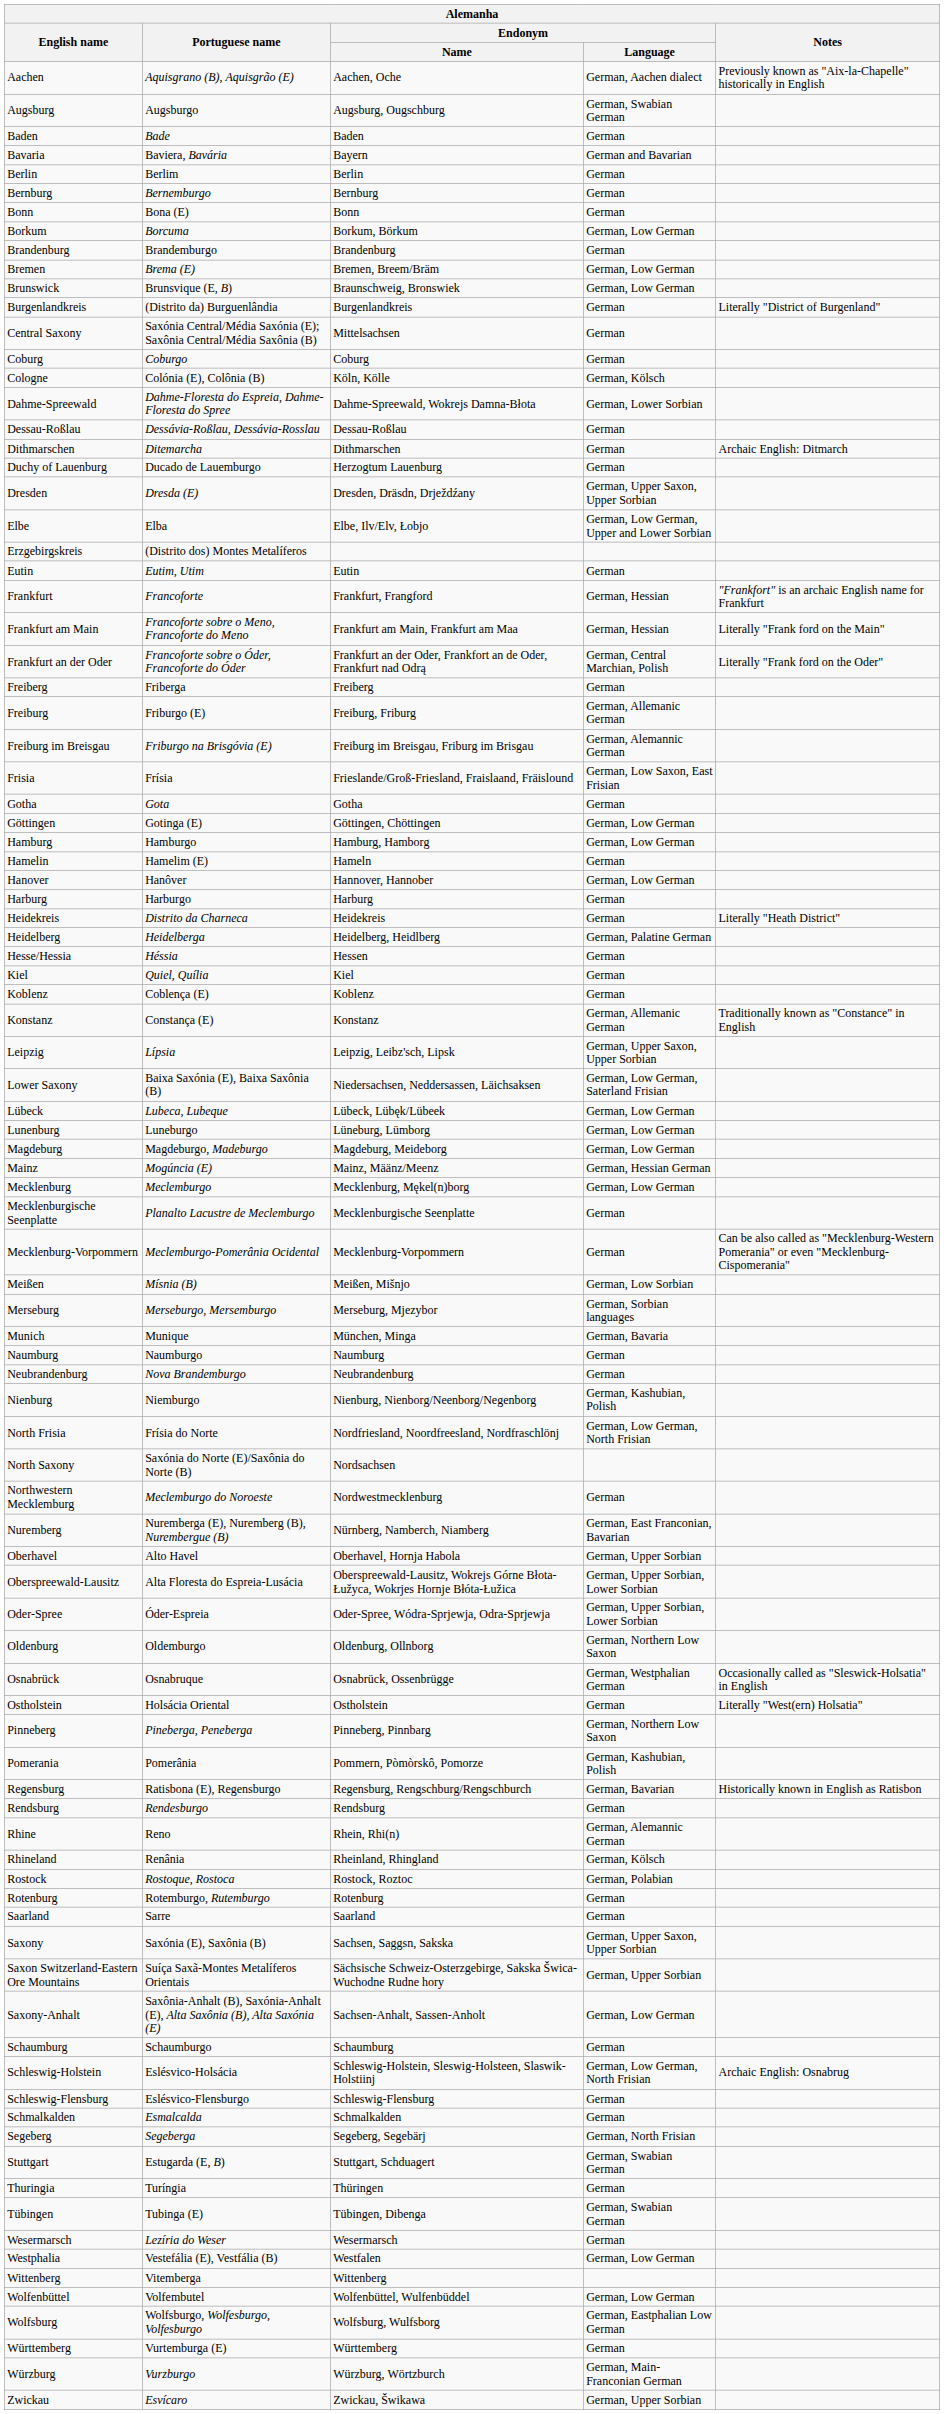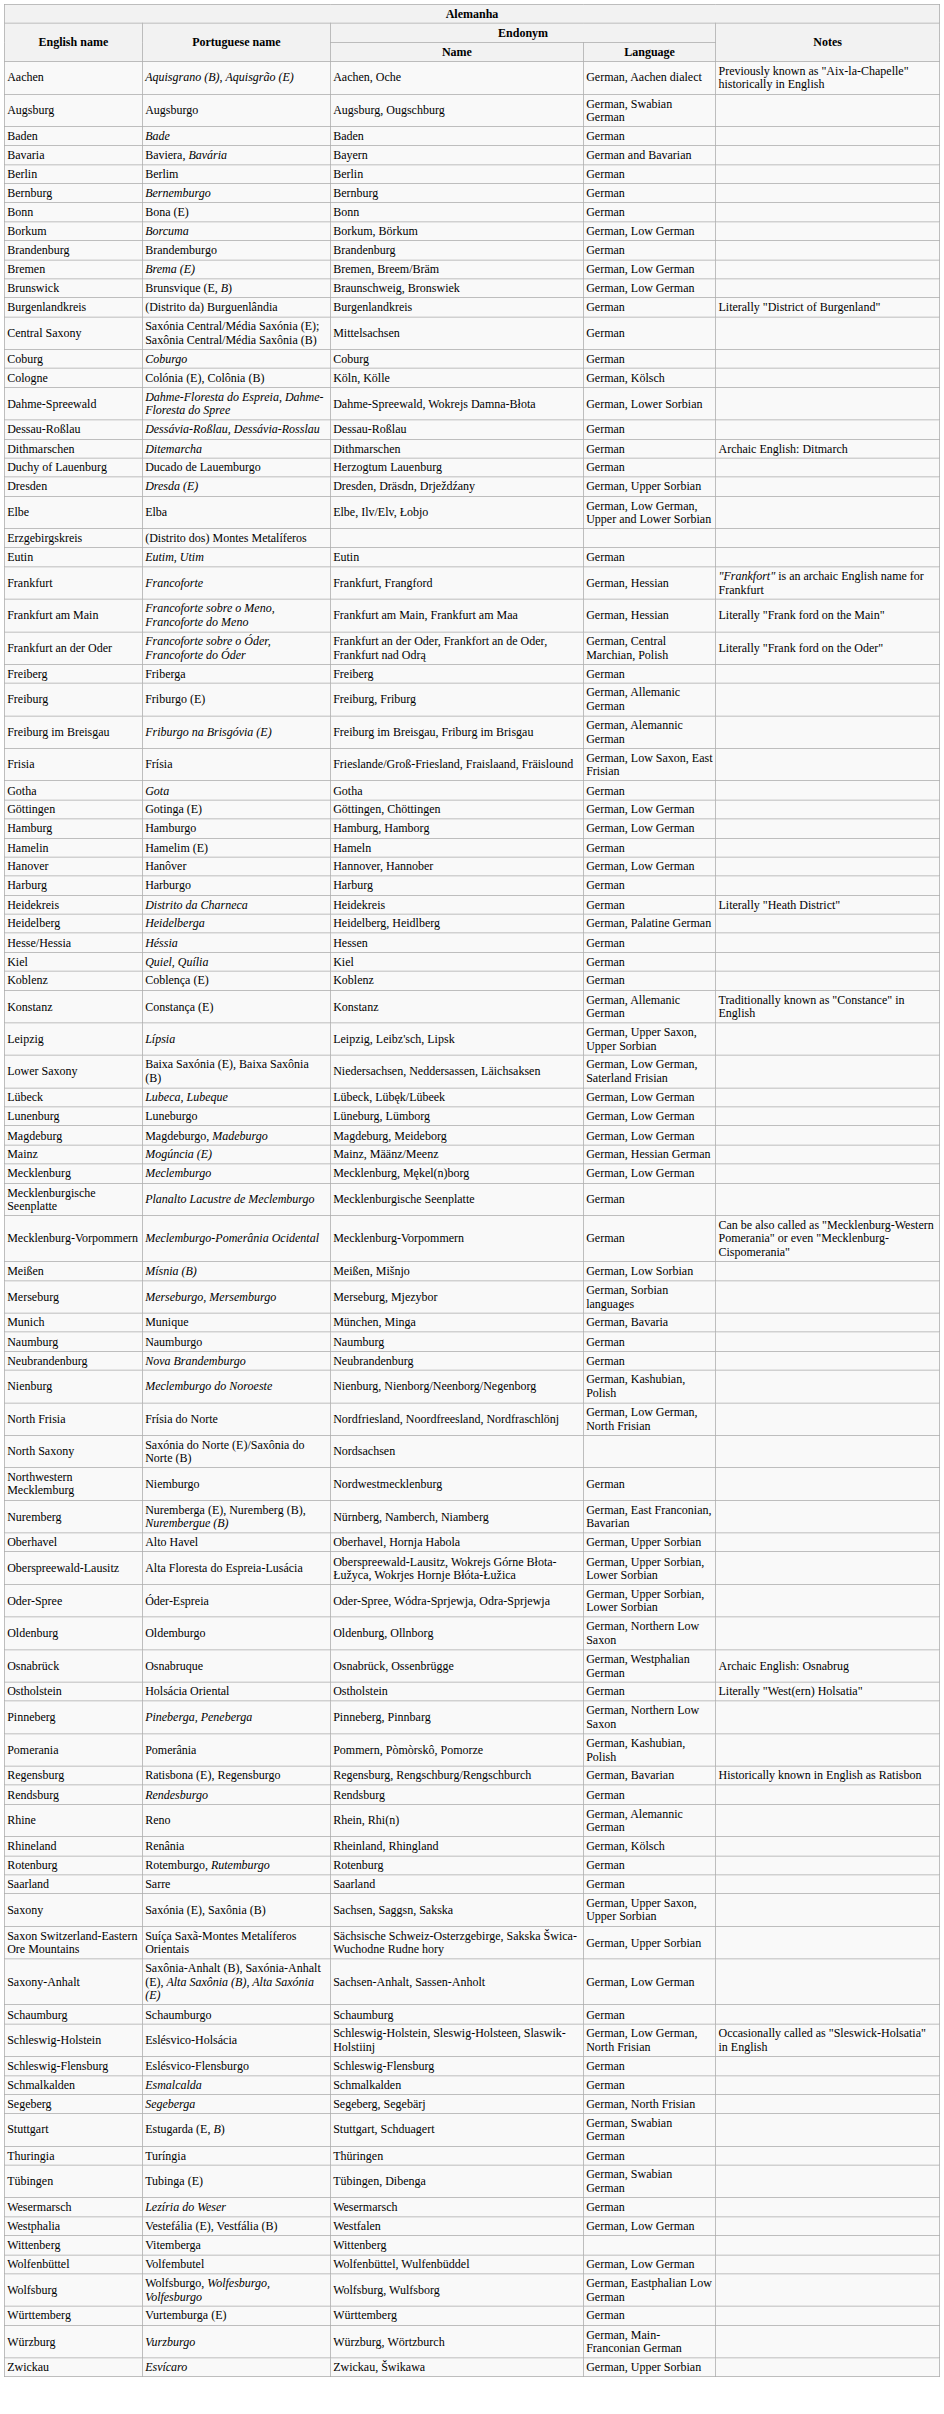 <table class="wikitable sortable">
 <tr>
 <th colspan="5"> Alemanha</th>
 </tr>
 <tr>
 <th rowspan="2">English name</th>
 <th rowspan="2">Portuguese name</th>
 <th colspan="2">Endonym</th>
 <th rowspan="2">Notes</th>
 </tr>
 <tr>
 <th>Name</th>
 <th>Language</th>
 </tr>
 <tr>
 <td>Aachen</td>
 <td><em>Aquisgrano (B)</em>, <em>Aquisgrão (E)</em></td>
 <td>Aachen, Oche</td>
 <td>German, Aachen dialect</td>
 <td>Previously known as "Aix-la-Chapelle" historically in English</td>
 </tr>
 <tr>
 <td>Augsburg</td>
 <td>Augsburgo</td>
 <td>Augsburg, Ougschburg</td>
 <td>German, Swabian German</td>
 <td></td>
 </tr>
 <tr>
 <td>Baden</td>
 <td><em>Bade</em></td>
 <td>Baden</td>
 <td>German</td>
 <td></td>
 </tr>
 <tr>
 <td>Bavaria</td>
 <td>Baviera, <em>Bavária</em></td>
 <td>Bayern</td>
 <td>German and Bavarian</td>
 <td></td>
 </tr>
 <tr>
 <td>Berlin</td>
 <td>Berlim</td>
 <td>Berlin</td>
 <td>German</td>
 <td></td>
 </tr>
 <tr>
 <td>Bernburg</td>
 <td><em>Bernemburgo</em></td>
 <td>Bernburg</td>
 <td>German</td>
 <td></td>
 </tr>
 <tr>
 <td>Bonn</td>
 <td>Bona (E)</td>
 <td>Bonn</td>
 <td>German</td>
 <td></td>
 </tr>
 <tr>
 <td>Borkum</td>
 <td><em>Borcuma</em></td>
 <td>Borkum, Börkum</td>
 <td>German, Low German</td>
 <td></td>
 </tr>
 <tr>
 <td>Brandenburg</td>
 <td>Brandemburgo</td>
 <td>Brandenburg</td>
 <td>German</td>
 <td></td>
 </tr>
 <tr>
 <td>Bremen</td>
 <td><em>Brema (E)</em></td>
 <td>Bremen, Breem/Bräm</td>
 <td>German, Low German</td>
 <td></td>
 </tr>
 <tr>
 <td>Brunswick</td>
 <td>Brunsvique (E, <em>B</em>)</td>
 <td>Braunschweig, Bronswiek</td>
 <td>German, Low German</td>
 <td></td>
 </tr>
 <tr>
 <td>Burgenlandkreis</td>
 <td>(Distrito da) Burguenlândia</td>
 <td>Burgenlandkreis</td>
 <td>German</td>
 <td>Literally "District of Burgenland"</td>
 </tr>
 <tr>
 <td>Central Saxony</td>
 <td>Saxónia Central/Média Saxónia (E); Saxônia Central/Média Saxônia (B)</td>
 <td>Mittelsachsen</td>
 <td>German</td>
 <td></td>
 </tr>
 <tr>
 <td>Coburg</td>
 <td><em>Coburgo</em></td>
 <td>Coburg</td>
 <td>German</td>
 <td></td>
 </tr>
 <tr>
 <td>Cologne</td>
 <td>Colónia (E), Colônia (B)</td>
 <td>Köln, Kölle</td>
 <td>German, Kölsch</td>
 <td></td>
 </tr>
 <tr>
 <td>Dahme-Spreewald</td>
 <td><em>Dahme-Floresta do Espreia, Dahme-Floresta do Spree</em></td>
 <td>Dahme-Spreewald, Wokrejs Damna-Błota</td>
 <td>German, Lower Sorbian</td>
 <td></td>
 </tr>
 <tr>
 <td>Dessau-Roßlau</td>
 <td><em>Dessávia-Roßlau, Dessávia-Rosslau</em></td>
 <td>Dessau-Roßlau</td>
 <td>German</td>
 <td></td>
 </tr>
 <tr>
 <td>Dithmarschen</td>
 <td><em>Ditemarcha</em></td>
 <td>Dithmarschen</td>
 <td>German</td>
 <td>Archaic English: Ditmarch</td>
 </tr>
 <tr>
 <td>Duchy of Lauenburg</td>
 <td>Ducado de Lauemburgo</td>
 <td>Herzogtum Lauenburg</td>
 <td>German</td>
 <td></td>
 </tr>
 <tr>
 <td>Dresden</td>
 <td><em>Dresda (E)</em></td>
 <td>Dresden, Dräsdn, Drježdźany</td>
-<td>German, Upper Saxon, Upper Sorbian</td>
+<td>German, Upper Sorbian</td>
 <td></td>
 </tr>
 <tr>
 <td>Elbe</td>
 <td>Elba</td>
 <td>Elbe, Ilv/Elv, Łobjo</td>
 <td>German, Low German, Upper and Lower Sorbian</td>
 <td></td>
 </tr>
 <tr>
 <td>Erzgebirgskreis</td>
 <td>(Distrito dos) Montes Metalíferos</td>
 <td></td>
 <td></td>
 <td></td>
 </tr>
 <tr>
 <td>Eutin</td>
 <td><em>Eutim, Utim</em></td>
 <td>Eutin</td>
 <td>German</td>
 <td></td>
 </tr>
 <tr>
 <td>Frankfurt</td>
 <td><em>Francoforte</em></td>
 <td>Frankfurt, Frangford</td>
 <td>German, Hessian</td>
 <td><em>"Frankfort"</em> is an archaic English name for Frankfurt</td>
 </tr>
 <tr>
 <td>Frankfurt am Main</td>
 <td><em>Francoforte sobre o Meno, Francoforte do Meno</em></td>
 <td>Frankfurt am Main, Frankfurt am Maa</td>
 <td>German, Hessian</td>
 <td>Literally "Frank ford on the Main"</td>
 </tr>
 <tr>
 <td>Frankfurt an der Oder</td>
 <td><em>Francoforte sobre o Óder, Francoforte do Óder</em></td>
 <td>Frankfurt an der Oder, Frankfort an de Oder, Frankfurt nad Odrą</td>
 <td>German, Central Marchian, Polish</td>
 <td>Literally "Frank ford on the Oder"</td>
 </tr>
 <tr>
 <td>Freiberg</td>
 <td>Friberga</td>
 <td>Freiberg</td>
 <td>German</td>
 <td></td>
 </tr>
 <tr>
 <td>Freiburg</td>
 <td>Friburgo (E)</td>
 <td>Freiburg, Friburg</td>
 <td>German, Allemanic German</td>
 <td></td>
 </tr>
 <tr>
 <td>Freiburg im Breisgau</td>
 <td><em>Friburgo na Brisgóvia (E)</em></td>
 <td>Freiburg im Breisgau, Friburg im Brisgau</td>
 <td>German, Alemannic German</td>
 <td></td>
 </tr>
 <tr>
 <td>Frisia</td>
 <td>Frísia</td>
 <td>Frieslande/Groß-Friesland, Fraislaand, Fräislound</td>
 <td>German, Low Saxon, East Frisian</td>
 <td></td>
 </tr>
 <tr>
 <td>Gotha</td>
 <td><em>Gota</em></td>
 <td>Gotha</td>
 <td>German</td>
 <td></td>
 </tr>
 <tr>
 <td>Göttingen</td>
 <td>Gotinga (E)</td>
 <td>Göttingen, Chöttingen</td>
 <td>German, Low German</td>
 <td></td>
 </tr>
 <tr>
 <td>Hamburg</td>
 <td>Hamburgo</td>
 <td>Hamburg, Hamborg</td>
 <td>German, Low German</td>
 <td></td>
 </tr>
 <tr>
 <td>Hamelin</td>
 <td>Hamelim (E)</td>
 <td>Hameln</td>
 <td>German</td>
 <td></td>
 </tr>
 <tr>
 <td>Hanover</td>
 <td>Hanôver</td>
 <td>Hannover, Hannober</td>
 <td>German, Low German</td>
 <td></td>
 </tr>
 <tr>
 <td>Harburg</td>
 <td>Harburgo</td>
 <td>Harburg</td>
 <td>German</td>
 <td></td>
 </tr>
 <tr>
 <td>Heidekreis</td>
 <td><em>Distrito da Charneca</em></td>
 <td>Heidekreis</td>
 <td>German</td>
 <td>Literally "Heath District"</td>
 </tr>
 <tr>
 <td>Heidelberg</td>
 <td><em>Heidelberga</em></td>
 <td>Heidelberg, Heidlberg</td>
 <td>German, Palatine German</td>
 <td></td>
 </tr>
 <tr>
 <td>Hesse/Hessia</td>
 <td><em>Héssia</em></td>
 <td>Hessen</td>
 <td>German</td>
 <td></td>
 </tr>
 <tr>
 <td>Kiel</td>
 <td><em>Quiel, Quília</em></td>
 <td>Kiel</td>
 <td>German</td>
 <td></td>
 </tr>
 <tr>
 <td>Koblenz</td>
 <td>Coblença (E)</td>
 <td>Koblenz</td>
 <td>German</td>
 <td></td>
 </tr>
 <tr>
 <td>Konstanz</td>
 <td>Constança (E)</td>
 <td>Konstanz</td>
 <td>German, Allemanic German</td>
 <td>Traditionally known as "Constance" in English</td>
 </tr>
 <tr>
 <td>Leipzig</td>
 <td><em>Lípsia</em></td>
 <td>Leipzig, Leibz'sch, Lipsk</td>
 <td>German, Upper Saxon, Upper Sorbian</td>
 <td></td>
 </tr>
 <tr>
 <td>Lower Saxony</td>
 <td>Baixa Saxónia (E), Baixa Saxônia (B)</td>
 <td>Niedersachsen, Neddersassen, Läichsaksen</td>
 <td>German, Low German, Saterland Frisian</td>
 <td></td>
 </tr>
 <tr>
 <td>Lübeck</td>
 <td><em>Lubeca, Lubeque</em></td>
 <td>Lübeck, Lübęk/Lübeek</td>
 <td>German, Low German</td>
 <td></td>
 </tr>
 <tr>
 <td>Lunenburg</td>
 <td>Luneburgo</td>
 <td>Lüneburg, Lümborg</td>
 <td>German, Low German</td>
 <td></td>
 </tr>
 <tr>
 <td>Magdeburg</td>
 <td>Magdeburgo, <em>Madeburgo</em></td>
 <td>Magdeburg, Meideborg</td>
 <td>German, Low German</td>
 <td></td>
 </tr>
 <tr>
 <td>Mainz</td>
 <td><em>Mogúncia (E)</em></td>
 <td>Mainz, Määnz/Meenz</td>
 <td>German, Hessian German</td>
 <td></td>
 </tr>
 <tr>
 <td>Mecklenburg</td>
 <td><em>Meclemburgo</em></td>
 <td>Mecklenburg, Mękel(n)borg</td>
 <td>German, Low German</td>
 <td></td>
 </tr>
 <tr>
 <td>Mecklenburgische Seenplatte</td>
 <td><em>Planalto Lacustre de Meclemburgo</em></td>
 <td>Mecklenburgische Seenplatte</td>
 <td>German</td>
 <td></td>
 </tr>
 <tr>
 <td>Mecklenburg-Vorpommern</td>
 <td><em>Meclemburgo-Pomerânia Ocidental</em></td>
 <td>Mecklenburg-Vorpommern</td>
 <td>German</td>
 <td>Can be also called as "Mecklenburg-Western Pomerania" or even "Mecklenburg-Cispomerania"</td>
 </tr>
 <tr>
 <td>Meißen</td>
 <td><em>Mísnia (B)</em></td>
 <td>Meißen, Mišnjo</td>
 <td>German, Low Sorbian</td>
 <td></td>
 </tr>
 <tr>
 <td>Merseburg</td>
 <td><em>Merseburgo, Mersemburgo</em></td>
 <td>Merseburg, Mjezybor</td>
 <td>German, Sorbian languages</td>
 <td></td>
 </tr>
 <tr>
 <td>Munich</td>
 <td>Munique</td>
 <td>München, Minga</td>
 <td>German, Bavaria</td>
 <td></td>
 </tr>
 <tr>
 <td>Naumburg</td>
 <td>Naumburgo</td>
 <td>Naumburg</td>
 <td>German</td>
 <td></td>
 </tr>
 <tr>
 <td>Neubrandenburg</td>
 <td><em>Nova Brandemburgo</em></td>
 <td>Neubrandenburg</td>
 <td>German</td>
 <td></td>
 </tr>
 <tr>
 <td>Nienburg</td>
-<td>Niemburgo</td>
+<td><em>Meclemburgo do Noroeste</em></td>
 <td>Nienburg, Nienborg/Neenborg/Negenborg</td>
 <td>German, Kashubian, Polish</td>
 <td></td>
 </tr>
 <tr>
 <td>North Frisia</td>
 <td>Frísia do Norte</td>
 <td>Nordfriesland, Noordfreesland, Nordfraschlönj</td>
 <td>German, Low German, North Frisian</td>
 <td></td>
 </tr>
 <tr>
 <td>North Saxony</td>
 <td>Saxónia do Norte (E)/Saxônia do Norte (B)</td>
 <td>Nordsachsen</td>
 <td></td>
 <td></td>
 </tr>
 <tr>
 <td>Northwestern Mecklemburg</td>
-<td><em>Meclemburgo do Noroeste</em></td>
+<td>Niemburgo</td>
 <td>Nordwestmecklenburg</td>
 <td>German</td>
 <td></td>
 </tr>
 <tr>
 <td>Nuremberg</td>
 <td>Nuremberga (E), Nuremberg (B), <em>Nurembergue (B)</em></td>
 <td>Nürnberg, Namberch, Niamberg</td>
 <td>German, East Franconian, Bavarian</td>
 <td></td>
 </tr>
 <tr>
 <td>Oberhavel</td>
 <td>Alto Havel</td>
 <td>Oberhavel, Hornja Habola</td>
 <td>German, Upper Sorbian</td>
 <td></td>
 </tr>
 <tr>
 <td>Oberspreewald-Lausitz</td>
 <td>Alta Floresta do Espreia-Lusácia</td>
 <td>Oberspreewald-Lausitz, Wokrejs Górne Błota-Łužyca, Wokrjes Hornje Błóta-Łužica</td>
 <td>German, Upper Sorbian, Lower Sorbian</td>
 <td></td>
 </tr>
 <tr>
 <td>Oder-Spree</td>
 <td>Óder-Espreia</td>
 <td>Oder-Spree, Wódra-Sprjewja, Odra-Sprjewja</td>
 <td>German, Upper Sorbian, Lower Sorbian</td>
 <td></td>
 </tr>
 <tr>
 <td>Oldenburg</td>
 <td>Oldemburgo</td>
 <td>Oldenburg, Ollnborg</td>
 <td>German, Northern Low Saxon</td>
 <td></td>
 </tr>
 <tr>
 <td>Osnabrück</td>
 <td>Osnabruque</td>
 <td>Osnabrück, Ossenbrügge</td>
 <td>German, Westphalian German</td>
-<td>Occasionally called as "Sleswick-Holsatia" in English</td>
+<td>Archaic English: Osnabrug</td>
 </tr>
 <tr>
 <td>Ostholstein</td>
 <td>Holsácia Oriental</td>
 <td>Ostholstein</td>
 <td>German</td>
 <td>Literally "West(ern) Holsatia"</td>
 </tr>
 <tr>
 <td>Pinneberg</td>
 <td><em>Pineberga, Peneberga</em></td>
 <td>Pinneberg, Pinnbarg</td>
 <td>German, Northern Low Saxon</td>
 <td></td>
 </tr>
 <tr>
 <td>Pomerania</td>
 <td>Pomerânia</td>
 <td>Pommern, Pòmòrskô, Pomorze</td>
 <td>German, Kashubian, Polish</td>
 <td></td>
 </tr>
 <tr>
 <td>Regensburg</td>
 <td>Ratisbona (E), Regensburgo</td>
 <td>Regensburg, Rengschburg/Rengschburch</td>
 <td>German, Bavarian</td>
 <td>Historically known in English as Ratisbon</td>
 </tr>
 <tr>
 <td>Rendsburg</td>
 <td><em>Rendesburgo</em></td>
 <td>Rendsburg</td>
 <td>German</td>
 <td></td>
 </tr>
 <tr>
 <td>Rhine</td>
 <td>Reno</td>
 <td>Rhein, Rhi(n)</td>
 <td>German, Alemannic German</td>
 <td></td>
 </tr>
 <tr>
 <td>Rhineland</td>
 <td>Renânia</td>
 <td>Rheinland, Rhingland</td>
 <td>German, Kölsch</td>
 <td></td>
 </tr>
 <tr>
-<td>Rostock</td>
-<td><em>Rostoque, Rostoca</em></td>
-<td>Rostock, Roztoc</td>
-<td>German, Polabian</td>
-<td></td>
-</tr>
-<tr>
 <td>Rotenburg</td>
 <td>Rotemburgo, <em>Rutemburgo</em></td>
 <td>Rotenburg</td>
 <td>German</td>
 <td></td>
 </tr>
 <tr>
 <td>Saarland</td>
 <td>Sarre</td>
 <td>Saarland</td>
 <td>German</td>
 <td></td>
 </tr>
 <tr>
 <td>Saxony</td>
 <td>Saxónia (E), Saxônia (B)</td>
 <td>Sachsen, Saggsn, Sakska</td>
 <td>German, Upper Saxon, Upper Sorbian</td>
 <td></td>
 </tr>
 <tr>
 <td>Saxon Switzerland-Eastern Ore Mountains</td>
 <td>Suíça Saxã-Montes Metalíferos Orientais</td>
 <td>Sächsische Schweiz-Osterzgebirge, Sakska Šwica-Wuchodne Rudne hory</td>
 <td>German, Upper Sorbian</td>
 <td></td>
 </tr>
 <tr>
 <td>Saxony-Anhalt</td>
 <td>Saxônia-Anhalt (B), Saxónia-Anhalt (E), <em>Alta Saxônia (B), Alta Saxónia (E)</em></td>
 <td>Sachsen-Anhalt, Sassen-Anholt</td>
 <td>German, Low German</td>
 <td></td>
 </tr>
 <tr>
 <td>Schaumburg</td>
 <td>Schaumburgo</td>
 <td>Schaumburg</td>
 <td>German</td>
 <td></td>
 </tr>
 <tr>
 <td>Schleswig-Holstein</td>
 <td>Eslésvico-Holsácia</td>
 <td>Schleswig-Holstein, Sleswig-Holsteen, Slaswik-Holstiinj</td>
 <td>German, Low German, North Frisian</td>
-<td>Archaic English: Osnabrug</td>
+<td>Occasionally called as "Sleswick-Holsatia" in English</td>
 </tr>
 <tr>
 <td>Schleswig-Flensburg</td>
 <td>Eslésvico-Flensburgo</td>
 <td>Schleswig-Flensburg</td>
 <td>German</td>
 <td></td>
 </tr>
 <tr>
 <td>Schmalkalden</td>
 <td><em>Esmalcalda</em></td>
 <td>Schmalkalden</td>
 <td>German</td>
 <td></td>
 </tr>
 <tr>
 <td>Segeberg</td>
 <td><em>Segeberga</em></td>
 <td>Segeberg, Segebärj</td>
 <td>German, North Frisian</td>
 <td></td>
 </tr>
 <tr>
 <td>Stuttgart</td>
 <td>Estugarda (E, <em>B</em>)</td>
 <td>Stuttgart, Schduagert</td>
 <td>German, Swabian German</td>
 <td></td>
 </tr>
 <tr>
 <td>Thuringia</td>
 <td>Turíngia</td>
 <td>Thüringen</td>
 <td>German</td>
 <td></td>
 </tr>
 <tr>
 <td>Tübingen</td>
 <td>Tubinga (E)</td>
 <td>Tübingen, Dibenga</td>
 <td>German, Swabian German</td>
 <td></td>
 </tr>
 <tr>
 <td>Wesermarsch</td>
 <td><em>Lezíria do Weser</em></td>
 <td>Wesermarsch</td>
 <td>German</td>
 <td></td>
 </tr>
 <tr>
 <td>Westphalia</td>
 <td>Vestefália (E), Vestfália (B)</td>
 <td>Westfalen</td>
 <td>German, Low German</td>
 <td></td>
 </tr>
 <tr>
 <td>Wittenberg</td>
 <td>Vitemberga</td>
 <td>Wittenberg</td>
 <td></td>
 <td></td>
 </tr>
 <tr>
 <td>Wolfenbüttel</td>
 <td>Volfembutel</td>
 <td>Wolfenbüttel, Wulfenbüddel</td>
 <td>German, Low German</td>
 <td></td>
 </tr>
 <tr>
 <td>Wolfsburg</td>
 <td>Wolfsburgo, <em>Wolfesburgo, Volfesburgo</em></td>
 <td>Wolfsburg, Wulfsborg</td>
 <td>German, Eastphalian Low German</td>
 <td></td>
 </tr>
 <tr>
 <td>Württemberg</td>
 <td>Vurtemburga (E)</td>
 <td>Württemberg</td>
 <td>German</td>
 <td></td>
 </tr>
 <tr>
 <td>Würzburg</td>
 <td><em>Vurzburgo</em></td>
 <td>Würzburg, Wörtzburch</td>
 <td>German, Main-Franconian German</td>
 <td></td>
 </tr>
 <tr>
 <td>Zwickau</td>
 <td><em>Esvícaro</em></td>
 <td>Zwickau, Šwikawa</td>
 <td>German, Upper Sorbian</td>
 <td></td>
 </tr>
 </table>
